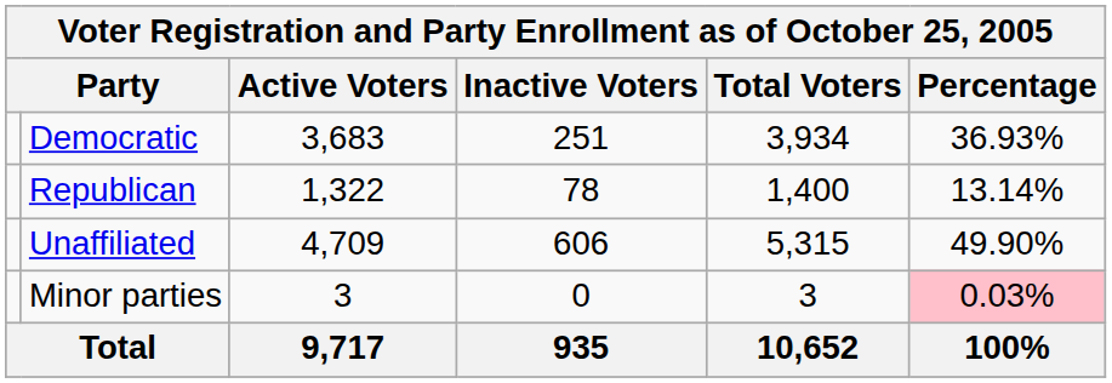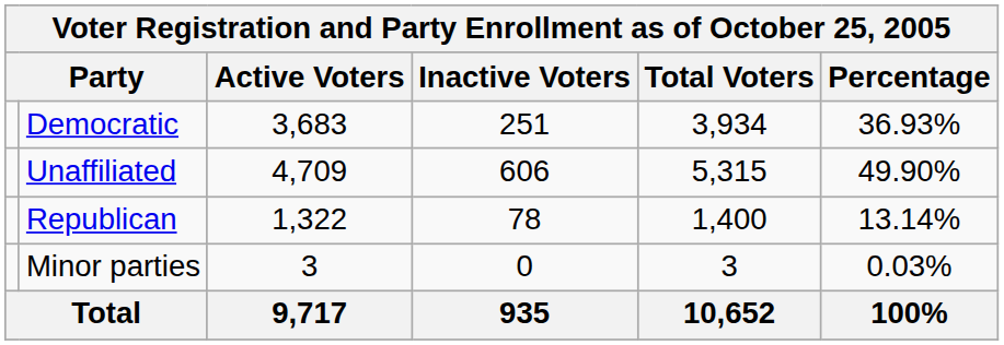 <table class=wikitable>
 <tr>
 <th colspan = 6>Voter Registration and Party Enrollment as of October 25, 2005</th>
 </tr>
 <tr>
 <th colspan = 2>Party</th>
 <th>Active Voters</th>
 <th>Inactive Voters</th>
 <th>Total Voters</th>
 <th>Percentage</th>
 </tr>
 <tr>
 <td></td>
 <td><a href='#'>Democratic</a></td>
 <td align = center>3,683</td>
 <td align = center>251</td>
 <td align = center>3,934</td>
 <td align = center>36.93%</td>
 </tr>
 <tr>
 <td></td>
+<td><a href='#'>Unaffiliated</a></td>
+<td align = center>4,709</td>
+<td align = center>606</td>
+<td align = center>5,315</td>
+<td align = center>49.90%</td>
+</tr>
+<tr>
+<td></td>
 <td><a href='#'>Republican</a></td>
 <td align = center>1,322</td>
 <td align = center>78</td>
 <td align = center>1,400</td>
 <td align = center>13.14%</td>
 </tr>
 <tr>
 <td></td>
-<td><a href='#'>Unaffiliated</a></td>
-<td align = center>4,709</td>
-<td align = center>606</td>
-<td align = center>5,315</td>
-<td align = center>49.90%</td>
-</tr>
-<tr>
-<td></td>
 <td>Minor parties</td>
 <td align = center>3</td>
 <td align = center>0</td>
 <td align = center>3</td>
-<td align = center style="background: pink;">0.03%</td>
+<td align = center>0.03%</td>
 </tr>
 <tr>
 <th colspan = 2>Total</th>
 <th align = center>9,717</th>
 <th align = center>935</th>
 <th align = center>10,652</th>
 <th align = center>100%</th>
 </tr>
 </table>
